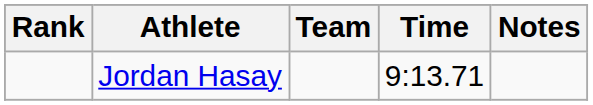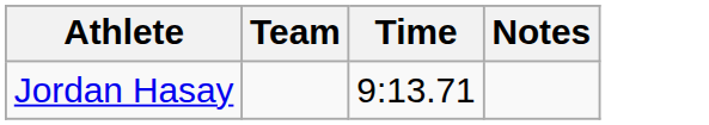 <table class="wikitable sortable">
 <tr>
-<th>Rank</th>
 <th>Athlete</th>
 <th>Team</th>
 <th>Time</th>
 <th>Notes</th>
 </tr>
 <tr>
-<td align=center></td>
 <td><a href='#'>Jordan Hasay</a></td>
 <td></td>
 <td>9:13.71</td>
 <td></td>
 </tr>
 </table>
